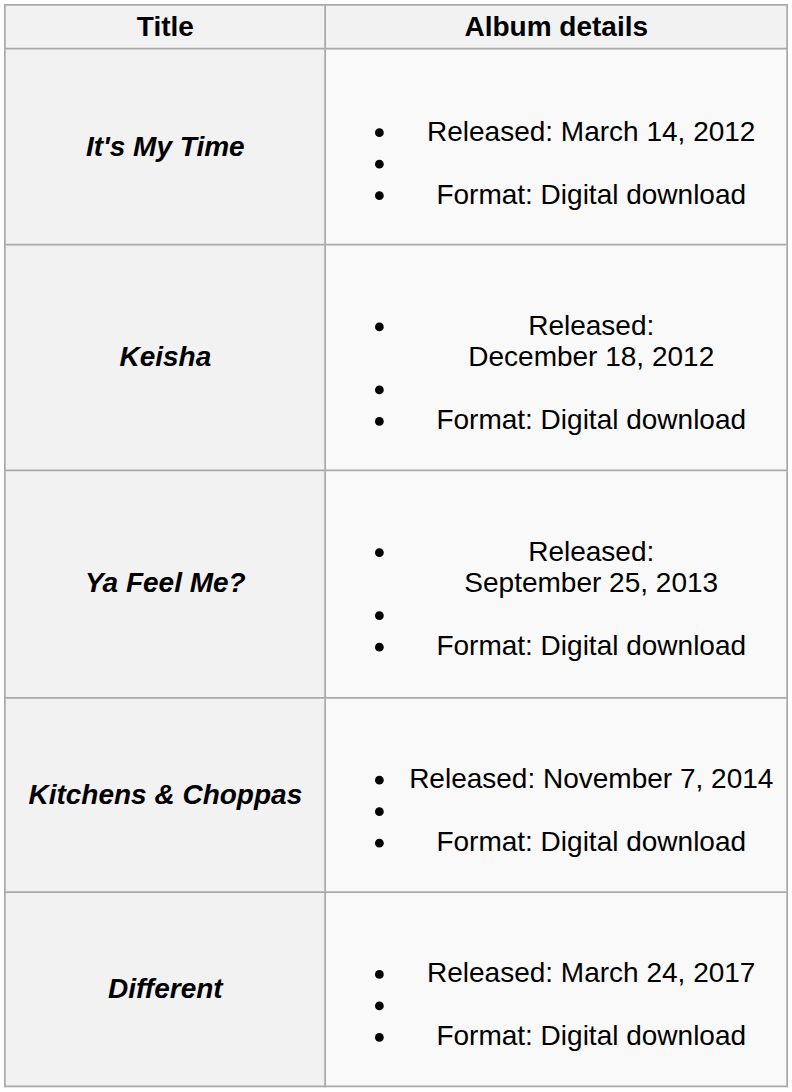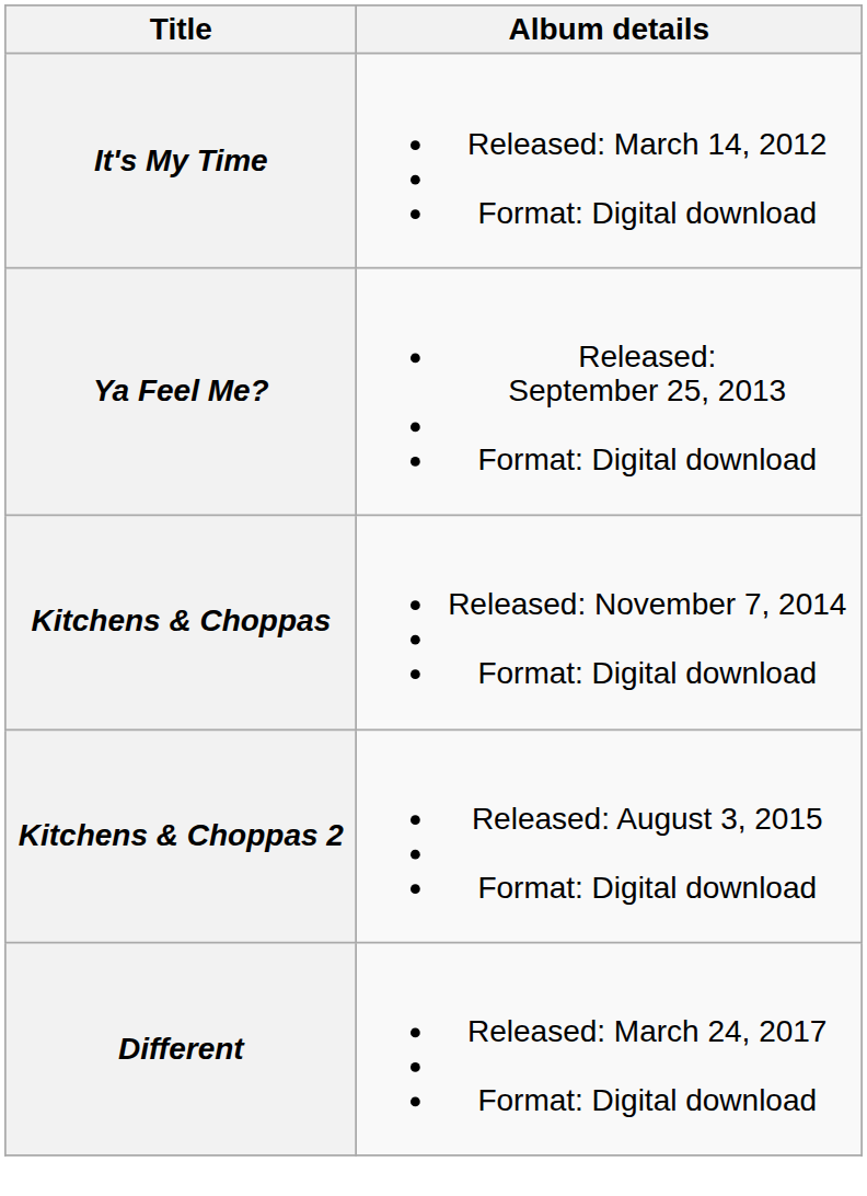 <table class="wikitable plainrowheaders" style="text-align:center;">
 <tr>
 <th style="width:11em;">Title</th>
 <th style="width:16em;">Album details</th>
 </tr>
 <tr>
 <th scope="row"><em>It's My Time</em></th>
 <td><br><ul><li>Released: March 14, 2012</li><li></li><li>Format: Digital download</li></ul></td>
 </tr>
 <tr>
-<th scope="row"><em>Keisha</em></th>
-<td><br><ul><li>Released: December 18, 2012</li><li></li><li>Format: Digital download</li></ul></td>
-</tr>
-<tr>
 <th scope="row"><em>Ya Feel Me?</em></th>
 <td><br><ul><li>Released: September 25, 2013</li><li></li><li>Format: Digital download</li></ul></td>
 </tr>
 <tr>
 <th scope="row"><em>Kitchens & Choppas</em></th>
 <td><br><ul><li>Released: November 7, 2014</li><li></li><li>Format: Digital download</li></ul></td>
 </tr>
 <tr>
+<th scope="row"><em>Kitchens & Choppas 2</em></th>
+<td><br><ul><li>Released: August 3, 2015</li><li></li><li>Format: Digital download</li></ul></td>
+</tr>
+<tr>
 <th scope="row"><em>Different</em></th>
 <td><br><ul><li>Released: March 24, 2017</li><li></li><li>Format: Digital download</li></ul></td>
 </tr>
 </table>
